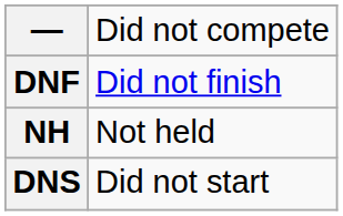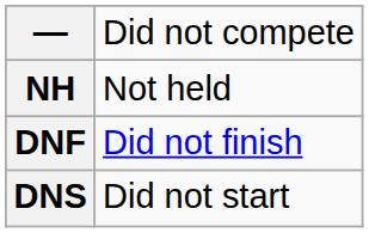 <table class="wikitable">
 <tr>
 <th scope="row">—</th>
 <td>Did not compete</td>
 </tr>
 <tr>
+<th scope="row">NH</th>
+<td>Not held</td>
+</tr>
+<tr>
 <th scope="row">DNF</th>
 <td><a href='#'>Did not finish</a></td>
-</tr>
-<tr>
-<th scope="row">NH</th>
-<td>Not held</td>
 </tr>
 <tr>
 <th scope="row">DNS</th>
 <td>Did not start</td>
 </tr>
 </table>
